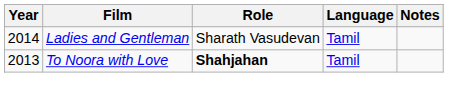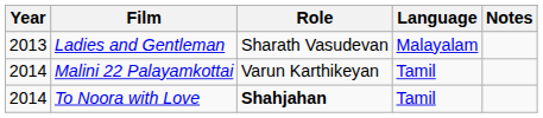 <table class="wikitable sortable" class="wikitable">
 <tr style="background:#ccc; text-align:center;">
 <th>Year</th>
 <th>Film</th>
 <th>Role</th>
 <th>Language</th>
 <th>Notes</th>
 </tr>
 <tr>
-<td>2014</td>
+<td>2013</td>
 <td><em><a href='#'>Ladies and Gentleman</a></em></td>
 <td>Sharath Vasudevan</td>
+<td><a href='#'>Malayalam</a></td>
+<td></td>
+</tr>
+<tr>
+<td>2014</td>
+<td><em><a href='#'>Malini 22 Palayamkottai</a></em></td>
+<td>Varun Karthikeyan</td>
 <td><a href='#'>Tamil</a></td>
 <td></td>
 </tr>
 <tr>
-<td>2013</td>
+<td>2014</td>
 <td><em><a href='#'>To Noora with Love</a></em></td>
 <td><strong>Shahjahan</strong></td>
 <td><a href='#'>Tamil</a></td>
 <td></td>
 </tr>
 </table>
